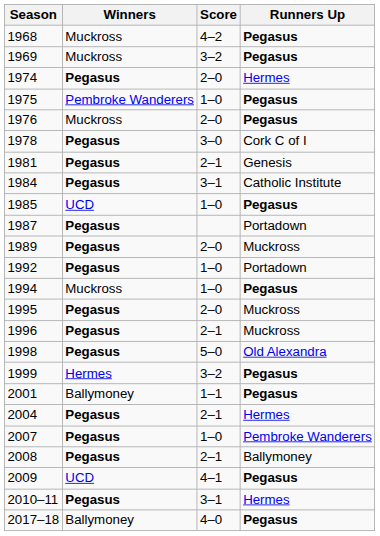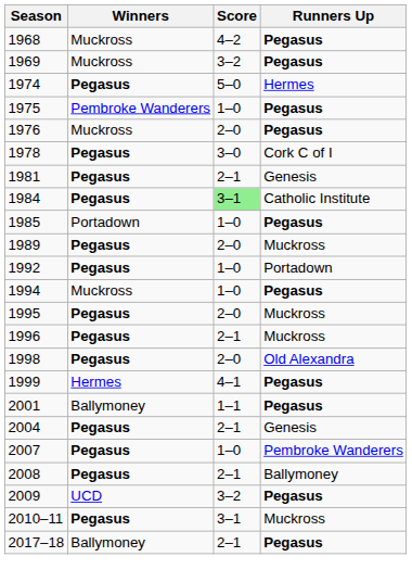 <table class="wikitable collapsible">
 <tr>
 <th>Season</th>
 <th>Winners</th>
 <th>Score</th>
 <th>Runners Up</th>
 </tr>
 <tr>
 <td>1968</td>
 <td>Muckross </td>
 <td>4–2 </td>
 <td><strong>Pegasus</strong></td>
 </tr>
 <tr>
 <td>1969</td>
 <td>Muckross  </td>
 <td>3–2</td>
 <td><strong>Pegasus</strong></td>
 </tr>
 <tr>
 <td>1974</td>
 <td><strong>Pegasus</strong> </td>
-<td>2–0</td>
+<td>5–0</td>
 <td><a href='#'>Hermes</a></td>
 </tr>
 <tr>
 <td>1975</td>
 <td><a href='#'>Pembroke Wanderers</a></td>
 <td>1–0</td>
 <td><strong>Pegasus</strong></td>
 </tr>
 <tr>
 <td>1976</td>
 <td>Muckross </td>
 <td>2–0 </td>
 <td><strong>Pegasus</strong></td>
 </tr>
 <tr>
 <td>1978</td>
 <td><strong>Pegasus</strong> </td>
 <td>3–0</td>
 <td>Cork C of I</td>
 </tr>
 <tr>
 <td>1981</td>
 <td><strong>Pegasus</strong> </td>
 <td>2–1 </td>
 <td>Genesis</td>
 </tr>
 <tr>
 <td>1984</td>
 <td><strong>Pegasus</strong> </td>
-<td>3–1</td>
+<td style="background: lightgreen;">3–1</td>
 <td>Catholic Institute</td>
 </tr>
 <tr>
 <td>1985</td>
-<td><a href='#'>UCD</a></td>
+<td>Portadown</td>
 <td>1–0</td>
 <td><strong>Pegasus</strong></td>
-</tr>
-<tr>
-<td>1987</td>
-<td><strong>Pegasus</strong></td>
-<td></td>
-<td>Portadown</td>
 </tr>
 <tr>
 <td>1989</td>
 <td><strong>Pegasus</strong></td>
 <td>2–0 </td>
 <td>Muckross</td>
 </tr>
 <tr>
 <td>1992</td>
 <td><strong>Pegasus</strong></td>
 <td>1–0</td>
 <td>Portadown</td>
 </tr>
 <tr>
 <td>1994</td>
 <td>Muckross </td>
 <td>1–0</td>
 <td><strong>Pegasus</strong></td>
 </tr>
 <tr>
 <td>1995</td>
 <td><strong>Pegasus</strong> </td>
 <td>2–0</td>
 <td>Muckross</td>
 </tr>
 <tr>
 <td>1996</td>
 <td><strong>Pegasus</strong> </td>
 <td>2–1 </td>
 <td>Muckross</td>
 </tr>
 <tr>
 <td>1998</td>
 <td><strong>Pegasus</strong></td>
-<td>5–0</td>
+<td>2–0</td>
 <td><a href='#'>Old Alexandra</a></td>
 </tr>
 <tr>
 <td>1999</td>
 <td><a href='#'>Hermes</a></td>
-<td>3–2</td>
+<td>4–1</td>
 <td><strong>Pegasus</strong></td>
 </tr>
 <tr>
 <td>2001</td>
 <td>Ballymoney </td>
 <td>1–1 </td>
 <td><strong>Pegasus</strong></td>
 </tr>
 <tr>
 <td>2004</td>
 <td><strong>Pegasus</strong> </td>
 <td>2–1</td>
-<td><a href='#'>Hermes</a></td>
+<td>Genesis</td>
 </tr>
 <tr>
 <td>2007</td>
 <td><strong>Pegasus</strong> </td>
 <td>1–0</td>
 <td><a href='#'>Pembroke Wanderers</a></td>
 </tr>
 <tr>
 <td>2008</td>
 <td><strong>Pegasus</strong> </td>
 <td>2–1</td>
 <td>Ballymoney</td>
 </tr>
 <tr>
 <td>2009</td>
 <td><a href='#'>UCD</a></td>
-<td>4–1</td>
+<td>3–2</td>
 <td><strong>Pegasus</strong></td>
 </tr>
 <tr>
 <td>2010–11</td>
 <td><strong>Pegasus</strong> </td>
 <td>3–1</td>
-<td><a href='#'>Hermes</a></td>
+<td>Muckross</td>
 </tr>
 <tr>
 <td>2017–18</td>
 <td>Ballymoney </td>
-<td>4–0</td>
+<td>2–1 </td>
 <td><strong>Pegasus</strong></td>
 </tr>
 </table>
